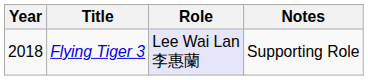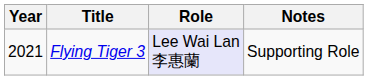 <table class="wikitable plainrowheaders sortable">
 <tr>
 <th scope="col">Year</th>
 <th scope="col">Title</th>
 <th scope="col">Role</th>
 <th scope="col" class="unsortable">Notes</th>
 </tr>
 <tr>
-<td>2018</td>
+<td>2021</td>
 <td><em><a href='#'>Flying Tiger 3</a></em></td>
 <td style="background: lavender;">Lee Wai Lan<br>李惠蘭</td>
 <td>Supporting Role</td>
 </tr>
 </table>
